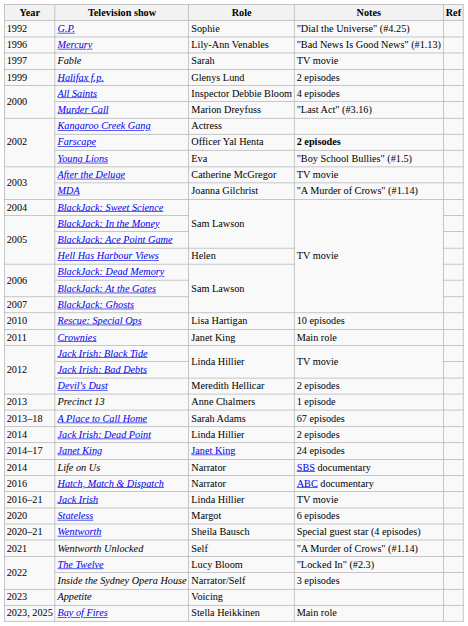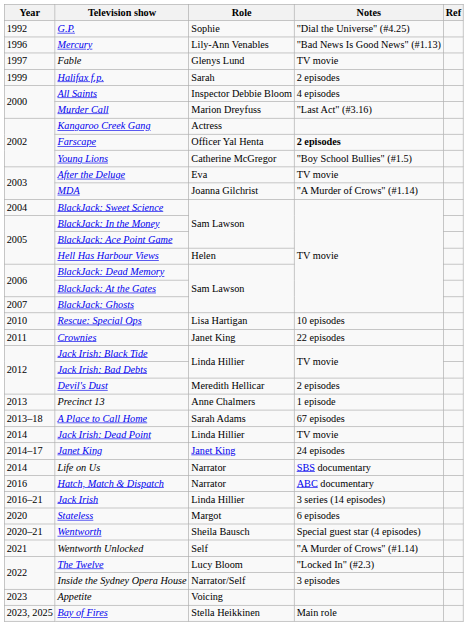 <table class="wikitable sortable">
 <tr>
 <th>Year</th>
 <th>Television show</th>
 <th>Role</th>
 <th class=unsortable>Notes</th>
 <th>Ref</th>
 </tr>
 <tr>
 <td>1992</td>
 <td><em><a href='#'>G.P.</a></em></td>
 <td>Sophie</td>
 <td>"Dial the Universe" (#4.25)</td>
 <td></td>
 </tr>
 <tr>
 <td>1996</td>
 <td><em><a href='#'>Mercury</a></em></td>
 <td>Lily-Ann Venables</td>
 <td>"Bad News Is Good News" (#1.13)</td>
 <td></td>
 </tr>
 <tr>
 <td>1997</td>
 <td><em>Fable</em></td>
-<td>Sarah</td>
+<td>Glenys Lund</td>
 <td>TV movie</td>
 <td></td>
 </tr>
 <tr>
 <td>1999</td>
 <td><em><a href='#'>Halifax f.p.</a></em></td>
-<td>Glenys Lund</td>
+<td>Sarah</td>
 <td>2 episodes</td>
 <td></td>
 </tr>
 <tr>
 <td rowspan="2">2000</td>
 <td><em><a href='#'>All Saints</a></em></td>
 <td>Inspector Debbie Bloom</td>
 <td>4 episodes</td>
 <td></td>
 </tr>
 <tr>
 <td><em><a href='#'>Murder Call</a></em></td>
 <td>Marion Dreyfuss</td>
 <td>"Last Act" (#3.16)</td>
 <td></td>
 </tr>
 <tr>
 <td rowspan="3">2002</td>
 <td><em><a href='#'>Kangaroo Creek Gang</a></em></td>
 <td>Actress</td>
 <td></td>
 <td></td>
 </tr>
 <tr>
 <td><em><a href='#'>Farscape</a></em></td>
 <td>Officer Yal Henta</td>
 <td><strong>2 episodes</strong></td>
 <td></td>
 </tr>
 <tr>
 <td><em><a href='#'>Young Lions</a></em></td>
-<td>Eva</td>
+<td>Catherine McGregor</td>
 <td>"Boy School Bullies" (#1.5)</td>
 <td></td>
 </tr>
 <tr>
 <td rowspan="2">2003</td>
 <td><em><a href='#'>After the Deluge</a></em></td>
-<td>Catherine McGregor</td>
+<td>Eva</td>
 <td>TV movie</td>
 <td></td>
 </tr>
 <tr>
 <td><em><a href='#'>MDA</a></em></td>
 <td>Joanna Gilchrist</td>
 <td>"A Murder of Crows" (#1.14)</td>
 <td></td>
 </tr>
 <tr>
 <td>2004</td>
 <td><em><a href='#'>BlackJack: Sweet Science</a></em></td>
 <td rowspan="3">Sam Lawson</td>
 <td rowspan="7">TV movie</td>
 <td></td>
 </tr>
 <tr>
 <td rowspan="3">2005</td>
 <td><em><a href='#'>BlackJack: In the Money</a></em></td>
 <td></td>
 </tr>
 <tr>
 <td><em><a href='#'>BlackJack: Ace Point Game</a></em></td>
 <td></td>
 </tr>
 <tr>
 <td><em><a href='#'>Hell Has Harbour Views</a></em></td>
 <td>Helen</td>
 <td></td>
 </tr>
 <tr>
 <td rowspan="2">2006</td>
 <td><em><a href='#'>BlackJack: Dead Memory</a></em></td>
 <td rowspan="3">Sam Lawson</td>
 <td></td>
 </tr>
 <tr>
 <td><em><a href='#'>BlackJack: At the Gates</a></em></td>
 <td></td>
 </tr>
 <tr>
 <td>2007</td>
 <td><em><a href='#'>BlackJack: Ghosts</a></em></td>
 <td></td>
 </tr>
 <tr>
 <td>2010</td>
 <td><em><a href='#'>Rescue: Special Ops</a></em></td>
 <td>Lisa Hartigan</td>
 <td>10 episodes</td>
 <td></td>
 </tr>
 <tr>
 <td>2011</td>
 <td><em><a href='#'>Crownies</a></em></td>
 <td>Janet King</td>
-<td>Main role</td>
+<td>22 episodes</td>
 <td></td>
 </tr>
 <tr>
 <td rowspan="3">2012</td>
 <td><em><a href='#'>Jack Irish: Black Tide</a></em></td>
 <td rowspan="2">Linda Hillier</td>
 <td rowspan="2">TV movie</td>
 <td></td>
 </tr>
 <tr>
 <td><em><a href='#'>Jack Irish: Bad Debts</a></em></td>
 <td></td>
 </tr>
 <tr>
 <td><em><a href='#'>Devil's Dust</a></em></td>
 <td>Meredith Hellicar</td>
 <td>2 episodes</td>
 <td></td>
 </tr>
 <tr>
 <td>2013</td>
 <td><em>Precinct 13</em></td>
 <td>Anne Chalmers</td>
 <td>1 episode</td>
 <td></td>
 </tr>
 <tr>
 <td>2013–18</td>
 <td><em><a href='#'>A Place to Call Home</a></em></td>
 <td>Sarah Adams</td>
 <td>67 episodes</td>
 <td></td>
 </tr>
 <tr>
 <td>2014</td>
 <td><em><a href='#'>Jack Irish: Dead Point</a></em></td>
 <td>Linda Hillier</td>
-<td>2 episodes</td>
+<td>TV movie</td>
 <td></td>
 </tr>
 <tr>
 <td>2014–17</td>
 <td><em><a href='#'>Janet King</a></em></td>
 <td><a href='#'>Janet King</a></td>
 <td>24 episodes</td>
 <td></td>
 </tr>
 <tr>
 <td>2014</td>
 <td><em>Life on Us</em></td>
 <td>Narrator</td>
 <td><a href='#'>SBS</a> documentary</td>
 <td></td>
 </tr>
 <tr>
 <td>2016</td>
 <td><em><a href='#'>Hatch, Match & Dispatch</a></em></td>
 <td>Narrator</td>
 <td><a href='#'>ABC</a> documentary</td>
 <td></td>
 </tr>
 <tr>
 <td>2016–21</td>
 <td><em><a href='#'>Jack Irish</a></em></td>
 <td>Linda Hillier</td>
-<td>TV movie</td>
+<td>3 series (14 episodes)</td>
 <td></td>
 </tr>
 <tr>
 <td>2020</td>
 <td><em><a href='#'>Stateless</a></em></td>
 <td>Margot</td>
 <td>6 episodes</td>
 <td></td>
 </tr>
 <tr>
 <td>2020–21</td>
 <td><em><a href='#'>Wentworth</a></em></td>
 <td>Sheila Bausch</td>
 <td>Special guest star (4 episodes)</td>
 <td></td>
 </tr>
 <tr>
 <td>2021</td>
 <td><em>Wentworth Unlocked</em></td>
 <td>Self</td>
 <td>"A Murder of Crows" (#1.14)</td>
 <td></td>
 </tr>
 <tr>
 <td rowspan="2">2022</td>
 <td><em><a href='#'>The Twelve</a></em></td>
 <td>Lucy Bloom</td>
 <td>"Locked In" (#2.3)</td>
 <td></td>
 </tr>
 <tr>
 <td><em>Inside the Sydney Opera House</em></td>
 <td>Narrator/Self</td>
 <td>3 episodes</td>
 <td></td>
 </tr>
 <tr>
 <td>2023</td>
 <td><em>Appetite</em></td>
 <td>Voicing</td>
 <td></td>
 <td></td>
 </tr>
 <tr>
 <td>2023, 2025</td>
 <td><em><a href='#'>Bay of Fires</a></em></td>
 <td>Stella Heikkinen</td>
 <td>Main role</td>
 <td></td>
 </tr>
 </table>
